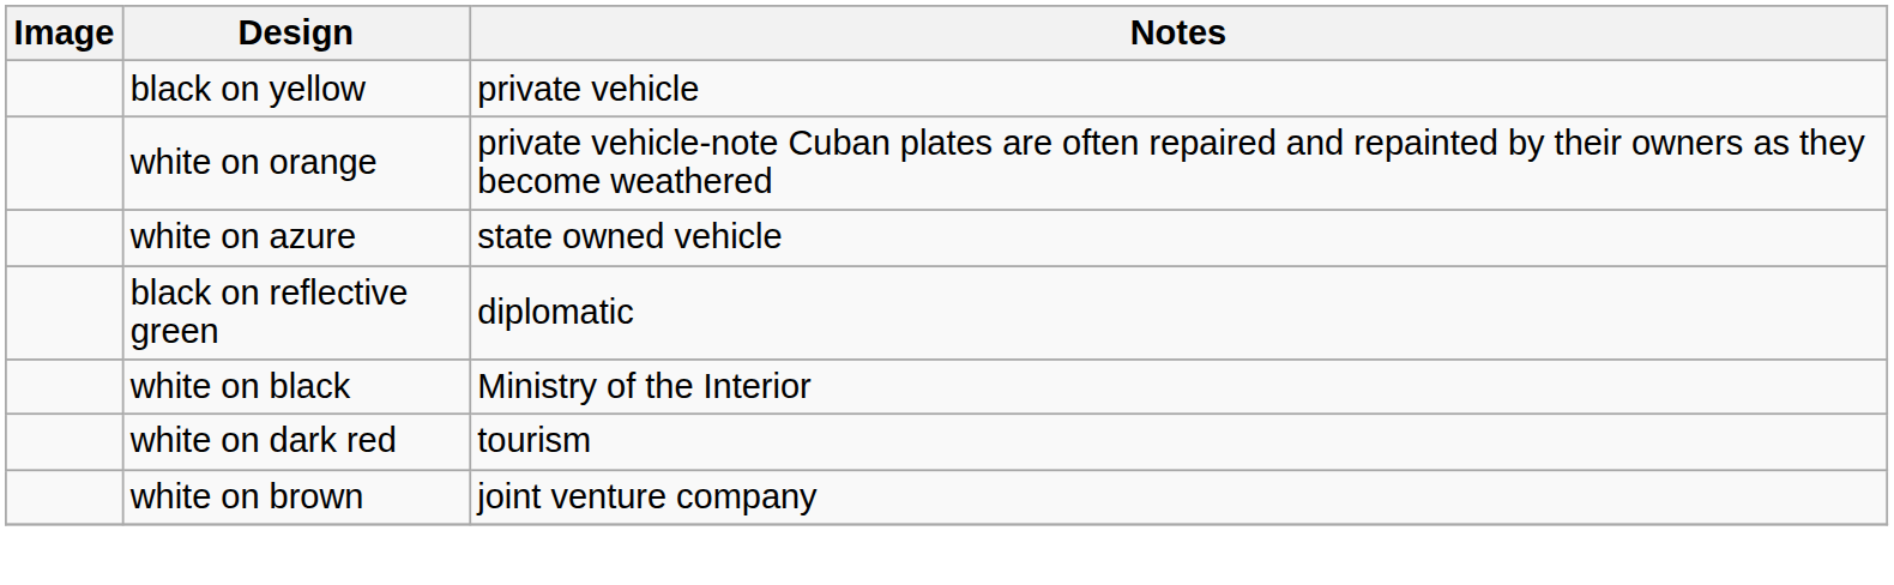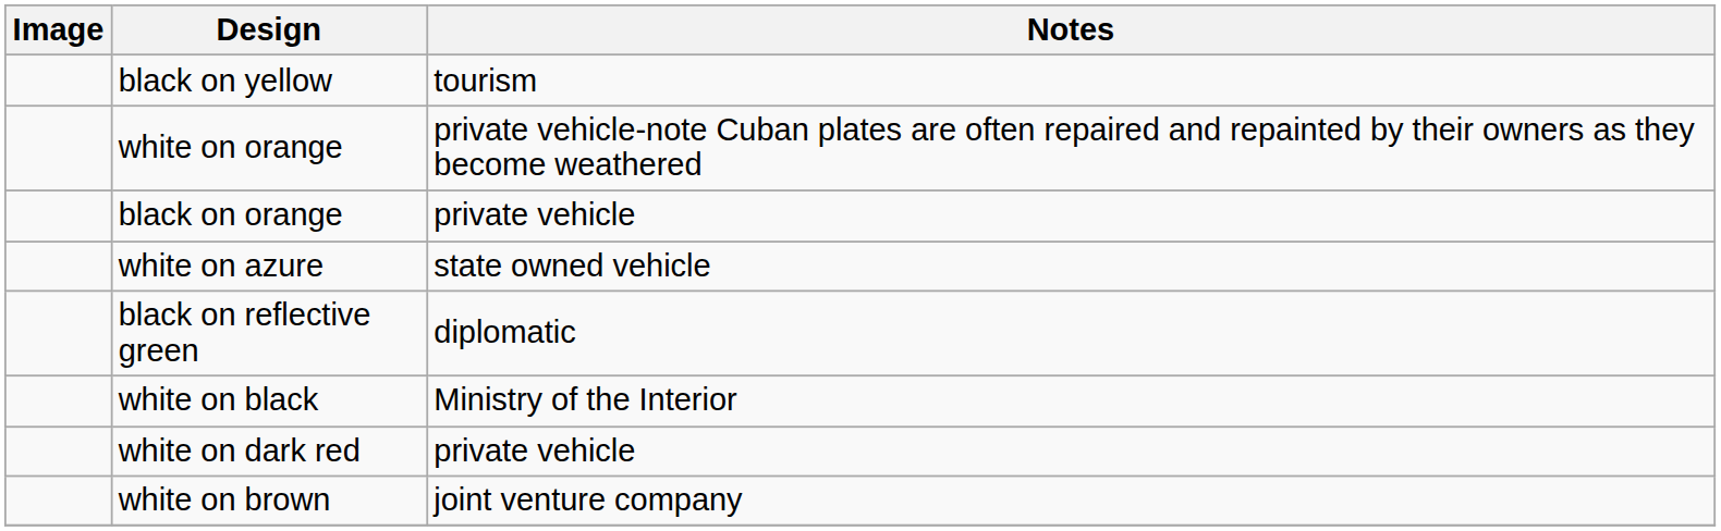 <table class="wikitable" border="1">
 <tr>
 <th>Image</th>
 <th>Design</th>
 <th>Notes</th>
 </tr>
 <tr>
 <td></td>
 <td>black on yellow</td>
-<td>private vehicle</td>
+<td>tourism</td>
 </tr>
 <tr>
 <td></td>
 <td>white on orange</td>
 <td>private vehicle-note Cuban plates are often repaired and repainted by their owners as they become weathered</td>
+</tr>
+<tr>
+<td></td>
+<td>black on orange</td>
+<td>private vehicle</td>
 </tr>
 <tr>
 <td></td>
 <td>white on azure</td>
 <td>state owned vehicle</td>
 </tr>
 <tr>
 <td></td>
 <td>black on reflective green</td>
 <td>diplomatic</td>
 </tr>
 <tr>
 <td></td>
 <td>white on black</td>
 <td>Ministry of the Interior</td>
 </tr>
 <tr>
 <td></td>
 <td>white on dark red</td>
-<td>tourism</td>
+<td>private vehicle</td>
 </tr>
 <tr>
 <td></td>
 <td>white on brown</td>
 <td>joint venture company</td>
 </tr>
 <tr>
 </tr>
 </table>
